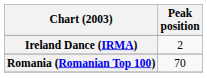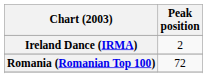 <table class="wikitable sortable plainrowheaders" style="text-align:center">
 <tr>
 <th>Chart (2003)</th>
 <th>Peak<br>position</th>
 </tr>
 <tr>
 </tr>
 <tr>
 </tr>
 <tr>
 </tr>
 <tr>
 <th scope="row">Ireland Dance (<a href='#'>IRMA</a>)</th>
 <td>2</td>
 </tr>
 <tr>
 </tr>
 <tr>
 </tr>
 <tr>
 <th scope="row">Romania (<a href='#'>Romanian Top 100</a>)</th>
-<td>70</td>
+<td>72</td>
 </tr>
 <tr>
 </tr>
 <tr>
 </tr>
 <tr>
 </tr>
 <tr>
 </tr>
 <tr>
 </tr>
 </table>
